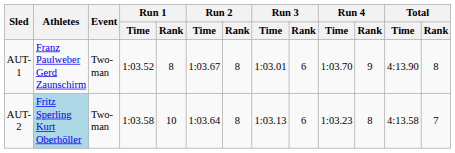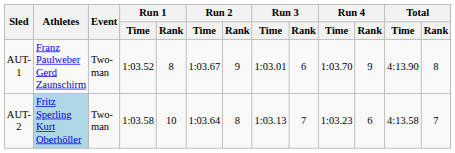 <table class="wikitable" border="1" style="font-size:90%">
 <tr>
 <th rowspan="2">Sled</th>
 <th rowspan="2">Athletes</th>
 <th rowspan="2">Event</th>
 <th colspan="2">Run 1</th>
 <th colspan="2">Run 2</th>
 <th colspan="2">Run 3</th>
 <th colspan="2">Run 4</th>
 <th colspan="2">Total</th>
 </tr>
 <tr>
 <th>Time</th>
 <th>Rank</th>
 <th>Time</th>
 <th>Rank</th>
 <th>Time</th>
 <th>Rank</th>
 <th>Time</th>
 <th>Rank</th>
 <th>Time</th>
 <th>Rank</th>
 </tr>
 <tr>
 <td align="center">AUT-1</td>
 <td><a href='#'>Franz Paulweber</a><br><a href='#'>Gerd Zaunschirm</a></td>
 <td>Two-man</td>
 <td align="center">1:03.52</td>
 <td align="center">8</td>
 <td align="center">1:03.67</td>
-<td align="center">8</td>
+<td align="center">9</td>
 <td align="center">1:03.01</td>
 <td align="center">6</td>
 <td align="center">1:03.70</td>
 <td align="center">9</td>
 <td align="center">4:13.90</td>
 <td align="center">8</td>
 </tr>
 <tr>
 <td align="center">AUT-2</td>
 <td style="background: lightblue;"><a href='#'>Fritz Sperling</a><br><a href='#'>Kurt Oberhöller</a></td>
 <td>Two-man</td>
 <td align="center">1:03.58</td>
 <td align="center">10</td>
 <td align="center">1:03.64</td>
 <td align="center">8</td>
 <td align="center">1:03.13</td>
+<td align="center">7</td>
+<td align="center">1:03.23</td>
 <td align="center">6</td>
-<td align="center">1:03.23</td>
-<td align="center">8</td>
 <td align="center">4:13.58</td>
 <td align="center">7</td>
 </tr>
 </table>
